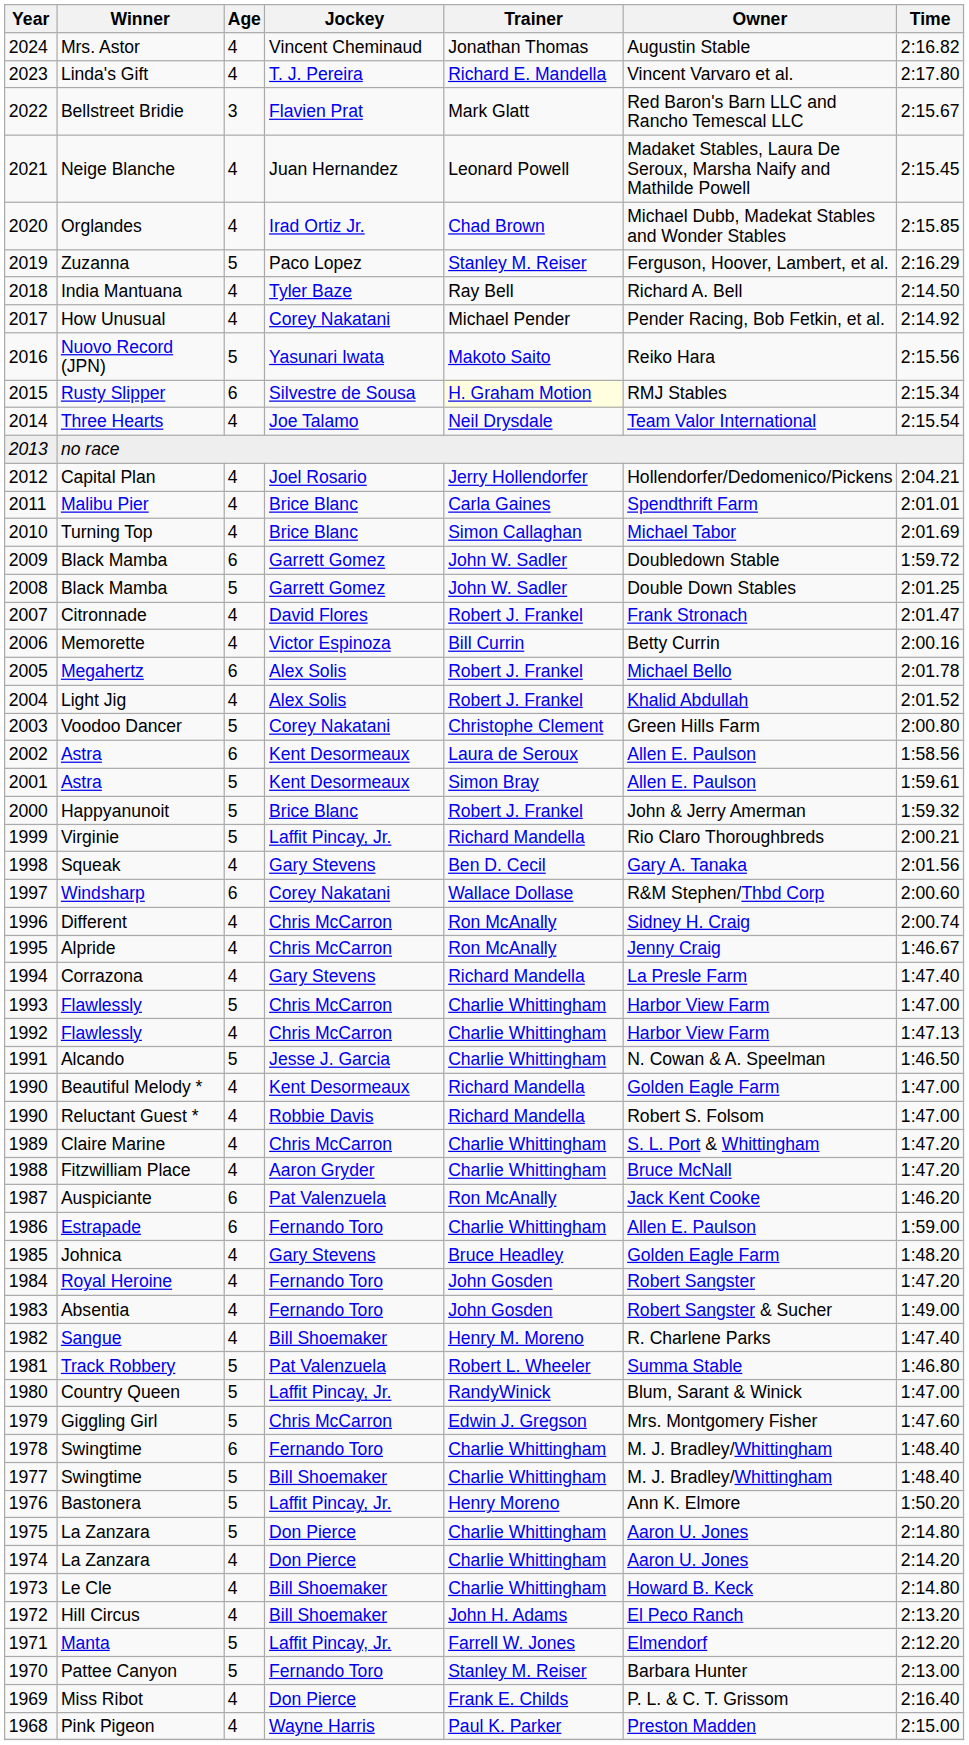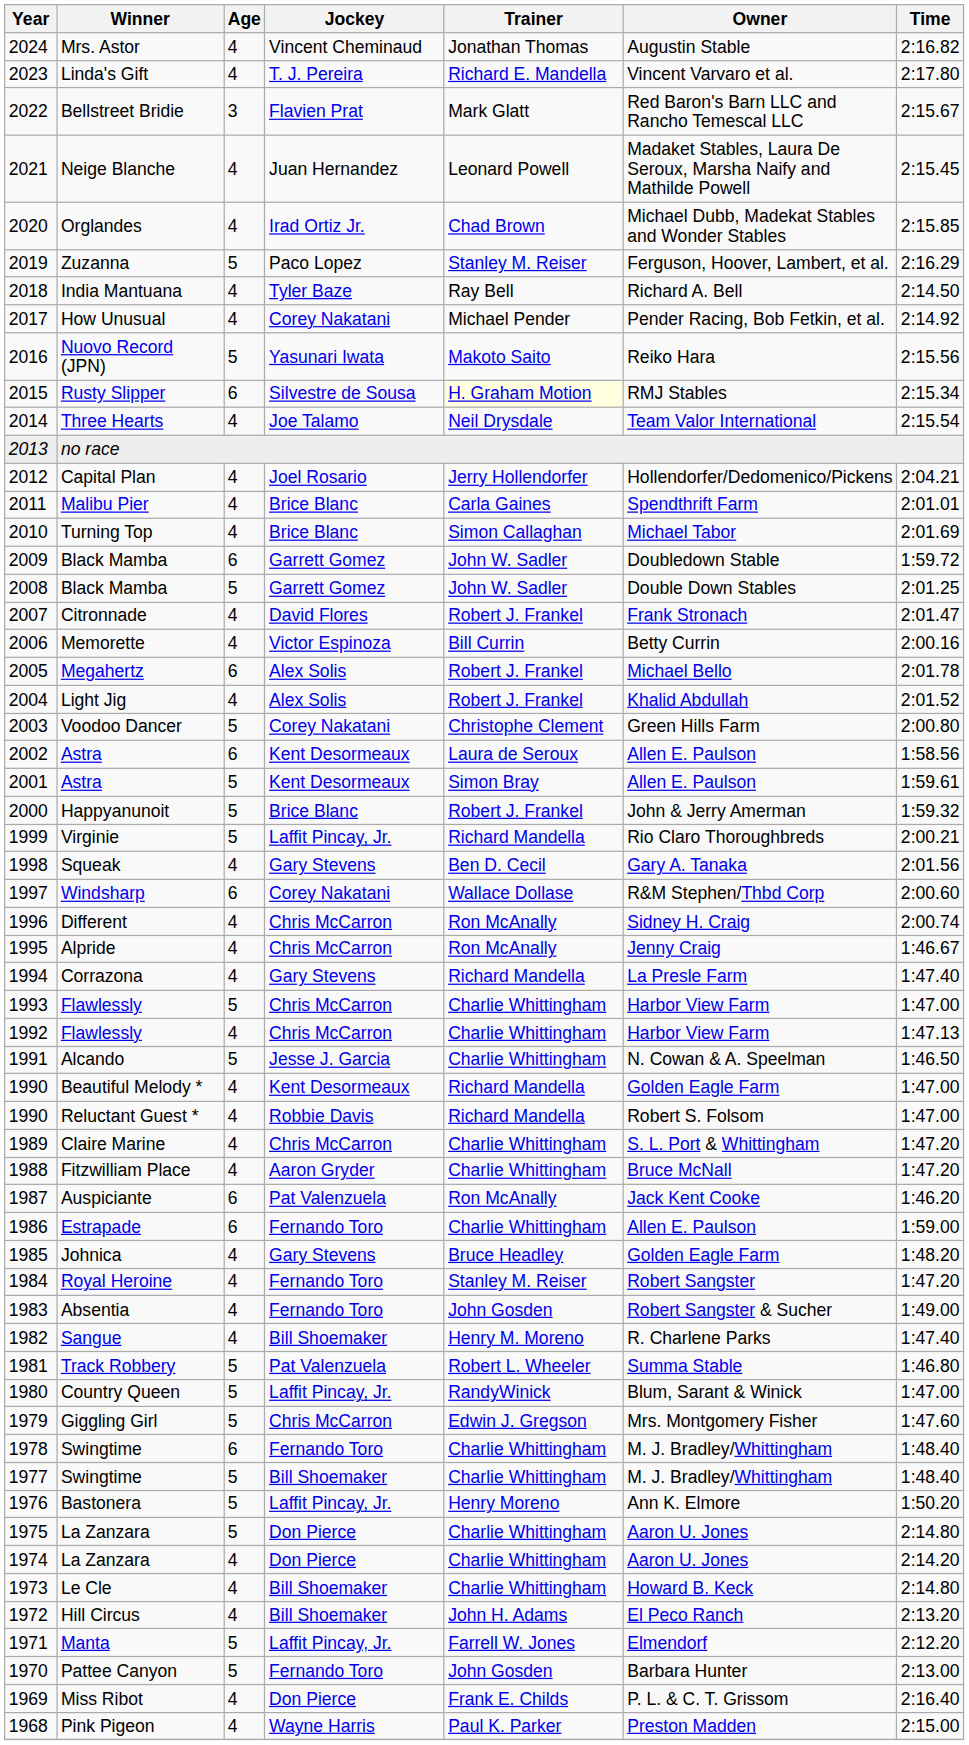 <table class="wikitable sortable" style="font-size:90%">
 <tr>
 <th style="width:36px">Year<br></th>
 <th style="width:130px">Winner<br></th>
 <th>Age<br></th>
 <th style="width:140px">Jockey<br></th>
 <th style="width:140px">Trainer<br></th>
 <th style="width:185px">Owner<br></th>
 <th>Time<br></th>
 </tr>
 <tr>
 <td>2024</td>
 <td>Mrs. Astor</td>
 <td>4</td>
 <td>Vincent Cheminaud</td>
 <td>Jonathan Thomas</td>
 <td>Augustin Stable</td>
 <td>2:16.82</td>
 </tr>
 <tr>
 <td>2023</td>
 <td>Linda's Gift</td>
 <td>4</td>
 <td><a href='#'>T. J. Pereira</a></td>
 <td><a href='#'>Richard E. Mandella</a></td>
 <td>Vincent Varvaro et al.</td>
 <td>2:17.80</td>
 </tr>
 <tr>
 <td>2022</td>
 <td>Bellstreet Bridie</td>
 <td>3</td>
 <td><a href='#'>Flavien Prat</a></td>
 <td>Mark Glatt</td>
 <td>Red Baron's Barn LLC and Rancho Temescal LLC</td>
 <td>2:15.67</td>
 </tr>
 <tr>
 <td>2021</td>
 <td>Neige Blanche</td>
 <td>4</td>
 <td>Juan Hernandez</td>
 <td>Leonard Powell</td>
 <td>Madaket Stables, Laura De Seroux, Marsha Naify and Mathilde Powell</td>
 <td>2:15.45</td>
 </tr>
 <tr>
 <td>2020</td>
 <td>Orglandes</td>
 <td>4</td>
 <td><a href='#'>Irad Ortiz Jr.</a></td>
 <td><a href='#'>Chad Brown</a></td>
 <td>Michael Dubb, Madekat Stables and Wonder Stables</td>
 <td>2:15.85</td>
 </tr>
 <tr>
 <td>2019</td>
 <td>Zuzanna</td>
 <td>5</td>
 <td>Paco Lopez</td>
 <td><a href='#'>Stanley M. Reiser</a></td>
 <td>Ferguson, Hoover, Lambert, et al.</td>
 <td>2:16.29</td>
 </tr>
 <tr>
 <td>2018</td>
 <td>India Mantuana</td>
 <td>4</td>
 <td><a href='#'>Tyler Baze</a></td>
 <td>Ray Bell</td>
 <td>Richard A. Bell</td>
 <td>2:14.50</td>
 </tr>
 <tr>
 <td>2017</td>
 <td>How Unusual</td>
 <td>4</td>
 <td><a href='#'>Corey Nakatani</a></td>
 <td>Michael Pender</td>
 <td>Pender Racing, Bob Fetkin, et al.</td>
 <td>2:14.92</td>
 </tr>
 <tr>
 <td>2016</td>
 <td><a href='#'>Nuovo Record</a> (JPN)</td>
 <td>5</td>
 <td><a href='#'>Yasunari Iwata</a></td>
 <td><a href='#'>Makoto Saito</a></td>
 <td>Reiko Hara</td>
 <td>2:15.56</td>
 </tr>
 <tr>
 <td>2015</td>
 <td><a href='#'>Rusty Slipper</a></td>
 <td>6</td>
 <td><a href='#'>Silvestre de Sousa</a></td>
 <td style="background: lightyellow;"><a href='#'>H. Graham Motion</a></td>
 <td>RMJ Stables</td>
 <td>2:15.34</td>
 </tr>
 <tr>
 <td>2014</td>
 <td><a href='#'>Three Hearts</a></td>
 <td>4</td>
 <td><a href='#'>Joe Talamo</a></td>
 <td><a href='#'>Neil Drysdale</a></td>
 <td><a href='#'>Team Valor International</a></td>
 <td>2:15.54</td>
 </tr>
 <tr bgcolor="#eee">
 <td><em>2013</em></td>
 <td colspan="6"><em>no race</em></td>
 </tr>
 <tr>
 <td>2012</td>
 <td>Capital Plan</td>
 <td>4</td>
 <td><a href='#'>Joel Rosario</a></td>
 <td><a href='#'>Jerry Hollendorfer</a></td>
 <td>Hollendorfer/Dedomenico/Pickens</td>
 <td>2:04.21</td>
 </tr>
 <tr>
 <td>2011</td>
 <td><a href='#'>Malibu Pier</a></td>
 <td>4</td>
 <td><a href='#'>Brice Blanc</a></td>
 <td><a href='#'>Carla Gaines</a></td>
 <td><a href='#'>Spendthrift Farm</a></td>
 <td>2:01.01</td>
 </tr>
 <tr>
 <td>2010</td>
 <td>Turning Top</td>
 <td>4</td>
 <td><a href='#'>Brice Blanc</a></td>
 <td><a href='#'>Simon Callaghan</a></td>
 <td><a href='#'>Michael Tabor</a></td>
 <td>2:01.69</td>
 </tr>
 <tr>
 <td>2009</td>
 <td>Black Mamba</td>
 <td>6</td>
 <td><a href='#'>Garrett Gomez</a></td>
 <td><a href='#'>John W. Sadler</a></td>
 <td>Doubledown Stable</td>
 <td>1:59.72</td>
 </tr>
 <tr>
 <td>2008</td>
 <td>Black Mamba</td>
 <td>5</td>
 <td><a href='#'>Garrett Gomez</a></td>
 <td><a href='#'>John W. Sadler</a></td>
 <td>Double Down Stables</td>
 <td>2:01.25</td>
 </tr>
 <tr>
 <td>2007</td>
 <td>Citronnade</td>
 <td>4</td>
 <td><a href='#'>David Flores</a></td>
 <td><a href='#'>Robert J. Frankel</a></td>
 <td><a href='#'>Frank Stronach</a></td>
 <td>2:01.47</td>
 </tr>
 <tr>
 <td>2006</td>
 <td>Memorette</td>
 <td>4</td>
 <td><a href='#'>Victor Espinoza</a></td>
 <td><a href='#'>Bill Currin</a></td>
 <td>Betty Currin</td>
 <td>2:00.16</td>
 </tr>
 <tr>
 <td>2005</td>
 <td><a href='#'>Megahertz</a></td>
 <td>6</td>
 <td><a href='#'>Alex Solis</a></td>
 <td><a href='#'>Robert J. Frankel</a></td>
 <td><a href='#'>Michael Bello</a></td>
 <td>2:01.78</td>
 </tr>
 <tr>
 <td>2004</td>
 <td>Light Jig</td>
 <td>4</td>
 <td><a href='#'>Alex Solis</a></td>
 <td><a href='#'>Robert J. Frankel</a></td>
 <td><a href='#'>Khalid Abdullah</a></td>
 <td>2:01.52</td>
 </tr>
 <tr>
 <td>2003</td>
 <td>Voodoo Dancer</td>
 <td>5</td>
 <td><a href='#'>Corey Nakatani</a></td>
 <td><a href='#'>Christophe Clement</a></td>
 <td>Green Hills Farm</td>
 <td>2:00.80</td>
 </tr>
 <tr>
 <td>2002</td>
 <td><a href='#'>Astra</a></td>
 <td>6</td>
 <td><a href='#'>Kent Desormeaux</a></td>
 <td><a href='#'>Laura de Seroux</a></td>
 <td><a href='#'>Allen E. Paulson</a></td>
 <td>1:58.56</td>
 </tr>
 <tr>
 <td>2001</td>
 <td><a href='#'>Astra</a></td>
 <td>5</td>
 <td><a href='#'>Kent Desormeaux</a></td>
 <td><a href='#'>Simon Bray</a></td>
 <td><a href='#'>Allen E. Paulson</a></td>
 <td>1:59.61</td>
 </tr>
 <tr>
 <td>2000</td>
 <td>Happyanunoit</td>
 <td>5</td>
 <td><a href='#'>Brice Blanc</a></td>
 <td><a href='#'>Robert J. Frankel</a></td>
 <td>John & Jerry Amerman</td>
 <td>1:59.32</td>
 </tr>
 <tr>
 <td>1999</td>
 <td>Virginie</td>
 <td>5</td>
 <td><a href='#'>Laffit Pincay, Jr.</a></td>
 <td><a href='#'>Richard Mandella</a></td>
 <td>Rio Claro Thoroughbreds</td>
 <td>2:00.21</td>
 </tr>
 <tr>
 <td>1998</td>
 <td>Squeak</td>
 <td>4</td>
 <td><a href='#'>Gary Stevens</a></td>
 <td><a href='#'>Ben D. Cecil</a></td>
 <td><a href='#'>Gary A. Tanaka</a></td>
 <td>2:01.56</td>
 </tr>
 <tr>
 <td>1997</td>
 <td><a href='#'>Windsharp</a></td>
 <td>6</td>
 <td><a href='#'>Corey Nakatani</a></td>
 <td><a href='#'>Wallace Dollase</a></td>
 <td>R&M Stephen/<a href='#'>Thbd Corp</a></td>
 <td>2:00.60</td>
 </tr>
 <tr>
 <td>1996</td>
 <td>Different</td>
 <td>4</td>
 <td><a href='#'>Chris McCarron</a></td>
 <td><a href='#'>Ron McAnally</a></td>
 <td><a href='#'>Sidney H. Craig</a></td>
 <td>2:00.74</td>
 </tr>
 <tr>
 <td>1995</td>
 <td>Alpride</td>
 <td>4</td>
 <td><a href='#'>Chris McCarron</a></td>
 <td><a href='#'>Ron McAnally</a></td>
 <td><a href='#'>Jenny Craig</a></td>
 <td>1:46.67</td>
 </tr>
 <tr>
 <td>1994</td>
 <td>Corrazona</td>
 <td>4</td>
 <td><a href='#'>Gary Stevens</a></td>
 <td><a href='#'>Richard Mandella</a></td>
 <td><a href='#'>La Presle Farm</a></td>
 <td>1:47.40</td>
 </tr>
 <tr>
 <td>1993</td>
 <td><a href='#'>Flawlessly</a></td>
 <td>5</td>
 <td><a href='#'>Chris McCarron</a></td>
 <td><a href='#'>Charlie Whittingham</a></td>
 <td><a href='#'>Harbor View Farm</a></td>
 <td>1:47.00</td>
 </tr>
 <tr>
 <td>1992</td>
 <td><a href='#'>Flawlessly</a></td>
 <td>4</td>
 <td><a href='#'>Chris McCarron</a></td>
 <td><a href='#'>Charlie Whittingham</a></td>
 <td><a href='#'>Harbor View Farm</a></td>
 <td>1:47.13</td>
 </tr>
 <tr>
 <td>1991</td>
 <td>Alcando</td>
 <td>5</td>
 <td><a href='#'>Jesse J. Garcia</a></td>
 <td><a href='#'>Charlie Whittingham</a></td>
 <td>N. Cowan & A. Speelman</td>
 <td>1:46.50</td>
 </tr>
 <tr>
 <td>1990</td>
 <td>Beautiful Melody *</td>
 <td>4</td>
 <td><a href='#'>Kent Desormeaux</a></td>
 <td><a href='#'>Richard Mandella</a></td>
 <td><a href='#'>Golden Eagle Farm</a></td>
 <td>1:47.00</td>
 </tr>
 <tr>
 <td>1990</td>
 <td>Reluctant Guest *</td>
 <td>4</td>
 <td><a href='#'>Robbie Davis</a></td>
 <td><a href='#'>Richard Mandella</a></td>
 <td>Robert S. Folsom</td>
 <td>1:47.00</td>
 </tr>
 <tr>
 <td>1989</td>
 <td>Claire Marine</td>
 <td>4</td>
 <td><a href='#'>Chris McCarron</a></td>
 <td><a href='#'>Charlie Whittingham</a></td>
 <td><a href='#'>S. L. Port</a> & <a href='#'>Whittingham</a></td>
 <td>1:47.20</td>
 </tr>
 <tr>
 <td>1988</td>
 <td>Fitzwilliam Place</td>
 <td>4</td>
 <td><a href='#'>Aaron Gryder</a></td>
 <td><a href='#'>Charlie Whittingham</a></td>
 <td><a href='#'>Bruce McNall</a></td>
 <td>1:47.20</td>
 </tr>
 <tr>
 <td>1987</td>
 <td>Auspiciante</td>
 <td>6</td>
 <td><a href='#'>Pat Valenzuela</a></td>
 <td><a href='#'>Ron McAnally</a></td>
 <td><a href='#'>Jack Kent Cooke</a></td>
 <td>1:46.20</td>
 </tr>
 <tr>
 <td>1986</td>
 <td><a href='#'>Estrapade</a></td>
 <td>6</td>
 <td><a href='#'>Fernando Toro</a></td>
 <td><a href='#'>Charlie Whittingham</a></td>
 <td><a href='#'>Allen E. Paulson</a></td>
 <td>1:59.00</td>
 </tr>
 <tr>
 <td>1985</td>
 <td>Johnica</td>
 <td>4</td>
 <td><a href='#'>Gary Stevens</a></td>
 <td><a href='#'>Bruce Headley</a></td>
 <td><a href='#'>Golden Eagle Farm</a></td>
 <td>1:48.20</td>
 </tr>
 <tr>
 <td>1984</td>
 <td><a href='#'>Royal Heroine</a></td>
 <td>4</td>
 <td><a href='#'>Fernando Toro</a></td>
-<td><a href='#'>John Gosden</a></td>
+<td><a href='#'>Stanley M. Reiser</a></td>
 <td><a href='#'>Robert Sangster</a></td>
 <td>1:47.20</td>
 </tr>
 <tr>
 <td>1983</td>
 <td>Absentia</td>
 <td>4</td>
 <td><a href='#'>Fernando Toro</a></td>
 <td><a href='#'>John Gosden</a></td>
 <td><a href='#'>Robert Sangster</a> & Sucher</td>
 <td>1:49.00</td>
 </tr>
 <tr>
 <td>1982</td>
 <td><a href='#'>Sangue</a></td>
 <td>4</td>
 <td><a href='#'>Bill Shoemaker</a></td>
 <td><a href='#'>Henry M. Moreno</a></td>
 <td>R. Charlene Parks</td>
 <td>1:47.40</td>
 </tr>
 <tr>
 <td>1981</td>
 <td><a href='#'>Track Robbery</a></td>
 <td>5</td>
 <td><a href='#'>Pat Valenzuela</a></td>
 <td><a href='#'>Robert L. Wheeler</a></td>
 <td><a href='#'>Summa Stable</a></td>
 <td>1:46.80</td>
 </tr>
 <tr>
 <td>1980</td>
 <td>Country Queen</td>
 <td>5</td>
 <td><a href='#'>Laffit Pincay, Jr.</a></td>
 <td><a href='#'>RandyWinick</a></td>
 <td>Blum, Sarant & Winick</td>
 <td>1:47.00</td>
 </tr>
 <tr>
 <td>1979</td>
 <td>Giggling Girl</td>
 <td>5</td>
 <td><a href='#'>Chris McCarron</a></td>
 <td><a href='#'>Edwin J. Gregson</a></td>
 <td>Mrs. Montgomery Fisher</td>
 <td>1:47.60</td>
 </tr>
 <tr>
 <td>1978</td>
 <td>Swingtime</td>
 <td>6</td>
 <td><a href='#'>Fernando Toro</a></td>
 <td><a href='#'>Charlie Whittingham</a></td>
 <td>M. J. Bradley/<a href='#'>Whittingham</a></td>
 <td>1:48.40</td>
 </tr>
 <tr>
 <td>1977</td>
 <td>Swingtime</td>
 <td>5</td>
 <td><a href='#'>Bill Shoemaker</a></td>
 <td><a href='#'>Charlie Whittingham</a></td>
 <td>M. J. Bradley/<a href='#'>Whittingham</a></td>
 <td>1:48.40</td>
 </tr>
 <tr>
 <td>1976</td>
 <td>Bastonera</td>
 <td>5</td>
 <td><a href='#'>Laffit Pincay, Jr.</a></td>
 <td><a href='#'>Henry Moreno</a></td>
 <td>Ann K. Elmore</td>
 <td>1:50.20</td>
 </tr>
 <tr>
 <td>1975</td>
 <td>La Zanzara</td>
 <td>5</td>
 <td><a href='#'>Don Pierce</a></td>
 <td><a href='#'>Charlie Whittingham</a></td>
 <td><a href='#'>Aaron U. Jones</a></td>
 <td>2:14.80</td>
 </tr>
 <tr>
 <td>1974</td>
 <td>La Zanzara</td>
 <td>4</td>
 <td><a href='#'>Don Pierce</a></td>
 <td><a href='#'>Charlie Whittingham</a></td>
 <td><a href='#'>Aaron U. Jones</a></td>
 <td>2:14.20</td>
 </tr>
 <tr>
 <td>1973</td>
 <td>Le Cle</td>
 <td>4</td>
 <td><a href='#'>Bill Shoemaker</a></td>
 <td><a href='#'>Charlie Whittingham</a></td>
 <td><a href='#'>Howard B. Keck</a></td>
 <td>2:14.80</td>
 </tr>
 <tr>
 <td>1972</td>
 <td>Hill Circus</td>
 <td>4</td>
 <td><a href='#'>Bill Shoemaker</a></td>
 <td><a href='#'>John H. Adams</a></td>
 <td><a href='#'>El Peco Ranch</a></td>
 <td>2:13.20</td>
 </tr>
 <tr>
 <td>1971</td>
 <td><a href='#'>Manta</a></td>
 <td>5</td>
 <td><a href='#'>Laffit Pincay, Jr.</a></td>
 <td><a href='#'>Farrell W. Jones</a></td>
 <td><a href='#'>Elmendorf</a></td>
 <td>2:12.20</td>
 </tr>
 <tr>
 <td>1970</td>
 <td>Pattee Canyon</td>
 <td>5</td>
 <td><a href='#'>Fernando Toro</a></td>
-<td><a href='#'>Stanley M. Reiser</a></td>
+<td><a href='#'>John Gosden</a></td>
 <td>Barbara Hunter</td>
 <td>2:13.00</td>
 </tr>
 <tr>
 <td>1969</td>
 <td>Miss Ribot</td>
 <td>4</td>
 <td><a href='#'>Don Pierce</a></td>
 <td><a href='#'>Frank E. Childs</a></td>
 <td>P. L. & C. T. Grissom</td>
 <td>2:16.40</td>
 </tr>
 <tr>
 <td>1968</td>
 <td>Pink Pigeon</td>
 <td>4</td>
 <td><a href='#'>Wayne Harris</a></td>
 <td><a href='#'>Paul K. Parker</a></td>
 <td><a href='#'>Preston Madden</a></td>
 <td>2:15.00</td>
 </tr>
 <tr>
 </tr>
 </table>
